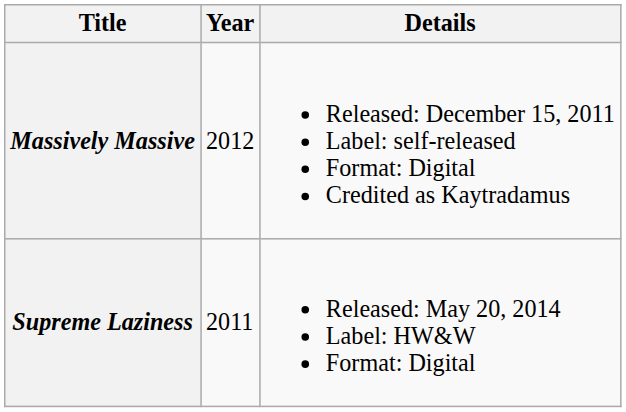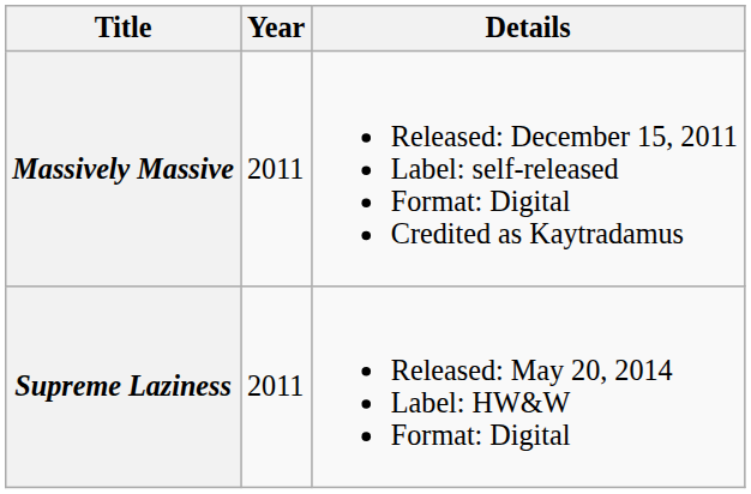 <table class="wikitable plainrowheaders">
 <tr>
 <th>Title</th>
 <th>Year</th>
 <th>Details</th>
 </tr>
 <tr>
 <th scope="row"><em>Massively Massive</em></th>
-<td>2012</td>
+<td>2011</td>
 <td><br><ul><li>Released: December 15, 2011</li><li>Label: self-released</li><li>Format: Digital</li><li>Credited as Kaytradamus</li></ul></td>
 </tr>
 <tr>
 <th scope="row"><em>Supreme Laziness</em></th>
 <td>2011</td>
 <td><br><ul><li>Released: May 20, 2014</li><li>Label: HW&W</li><li>Format: Digital</li></ul></td>
 </tr>
 </table>
